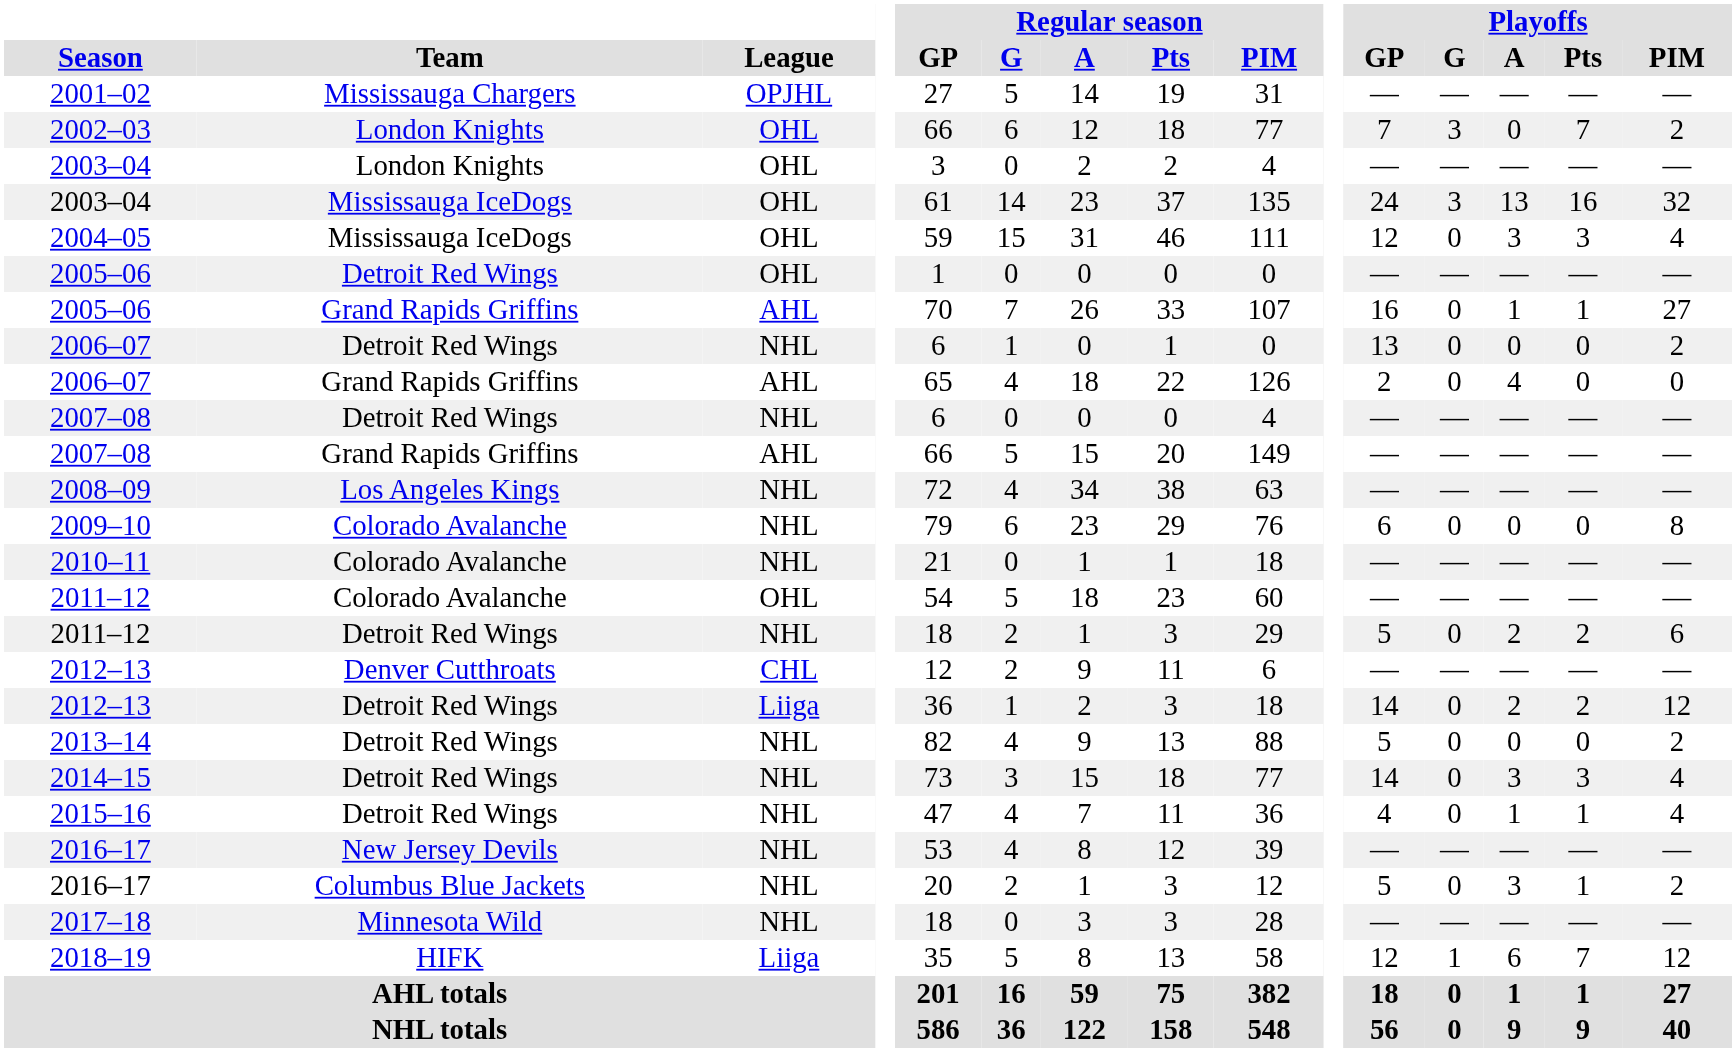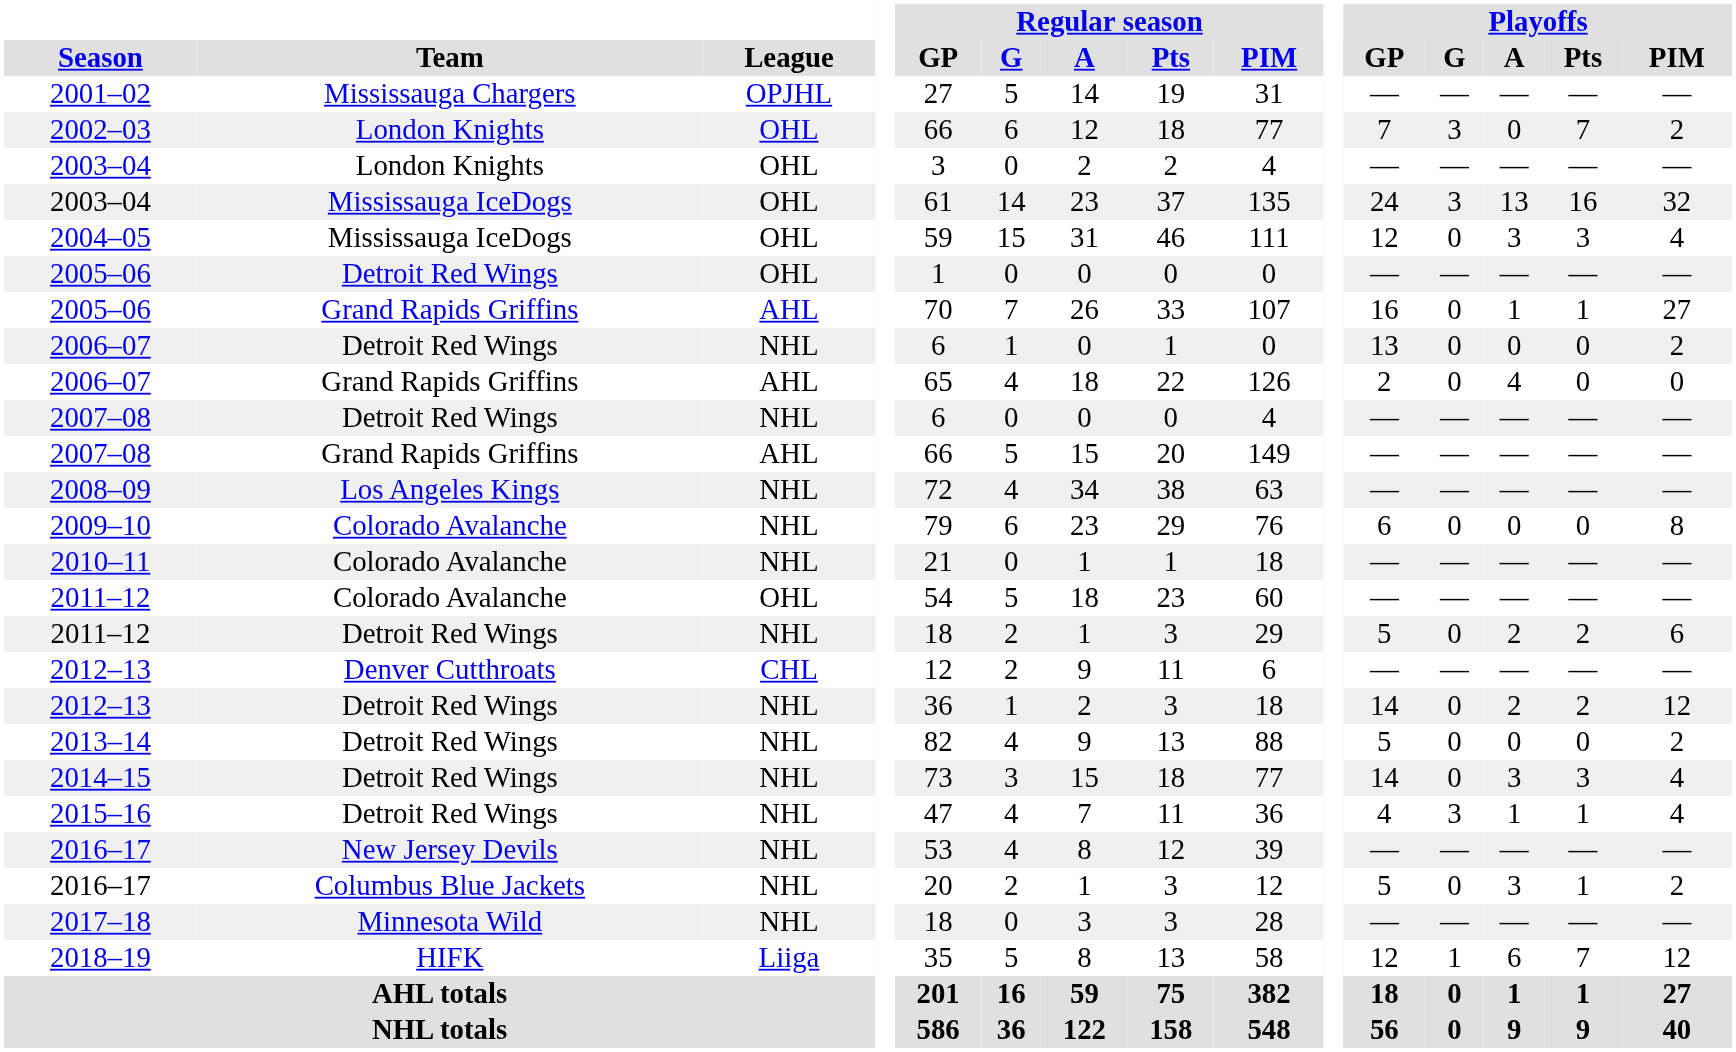 <table border="0" cellpadding="1" cellspacing="0" style="text-align:center; width:60em">
 <tr bgcolor="#e0e0e0">
 <th colspan="3" bgcolor="#ffffff"> </th>
 <th rowspan="99" bgcolor="#ffffff"> </th>
 <th colspan="5"><a href='#'>Regular season</a></th>
 <th rowspan="99" bgcolor="#ffffff"> </th>
 <th colspan="5"><a href='#'>Playoffs</a></th>
 </tr>
 <tr bgcolor="#e0e0e0">
 <th><a href='#'>Season</a></th>
 <th>Team</th>
 <th>League</th>
 <th>GP</th>
 <th><a href='#'>G</a></th>
 <th><a href='#'>A</a></th>
 <th><a href='#'>Pts</a></th>
 <th><a href='#'>PIM</a></th>
 <th>GP</th>
 <th>G</th>
 <th>A</th>
 <th>Pts</th>
 <th>PIM</th>
 </tr>
 <tr>
 <td><a href='#'>2001–02</a></td>
 <td><a href='#'>Mississauga Chargers</a></td>
 <td><a href='#'>OPJHL</a></td>
 <td>27</td>
 <td>5</td>
 <td>14</td>
 <td>19</td>
 <td>31</td>
 <td>—</td>
 <td>—</td>
 <td>—</td>
 <td>—</td>
 <td>—</td>
 </tr>
 <tr bgcolor="#f0f0f0">
 <td><a href='#'>2002–03</a></td>
 <td><a href='#'>London Knights</a></td>
 <td><a href='#'>OHL</a></td>
 <td>66</td>
 <td>6</td>
 <td>12</td>
 <td>18</td>
 <td>77</td>
 <td>7</td>
 <td>3</td>
 <td>0</td>
 <td>7</td>
 <td>2</td>
 </tr>
 <tr>
 <td><a href='#'>2003–04</a></td>
 <td>London Knights</td>
 <td>OHL</td>
 <td>3</td>
 <td>0</td>
 <td>2</td>
 <td>2</td>
 <td>4</td>
 <td>—</td>
 <td>—</td>
 <td>—</td>
 <td>—</td>
 <td>—</td>
 </tr>
 <tr bgcolor="#f0f0f0">
 <td>2003–04</td>
 <td><a href='#'>Mississauga IceDogs</a></td>
 <td>OHL</td>
 <td>61</td>
 <td>14</td>
 <td>23</td>
 <td>37</td>
 <td>135</td>
 <td>24</td>
 <td>3</td>
 <td>13</td>
 <td>16</td>
 <td>32</td>
 </tr>
 <tr>
 <td><a href='#'>2004–05</a></td>
 <td>Mississauga IceDogs</td>
 <td>OHL</td>
 <td>59</td>
 <td>15</td>
 <td>31</td>
 <td>46</td>
 <td>111</td>
 <td>12</td>
 <td>0</td>
 <td>3</td>
 <td>3</td>
 <td>4</td>
 </tr>
 <tr bgcolor="#f0f0f0">
 <td><a href='#'>2005–06</a></td>
 <td><a href='#'>Detroit Red Wings</a></td>
 <td>OHL</td>
 <td>1</td>
 <td>0</td>
 <td>0</td>
 <td>0</td>
 <td>0</td>
 <td>—</td>
 <td>—</td>
 <td>—</td>
 <td>—</td>
 <td>—</td>
 </tr>
 <tr>
 <td><a href='#'>2005–06</a></td>
 <td><a href='#'>Grand Rapids Griffins</a></td>
 <td><a href='#'>AHL</a></td>
 <td>70</td>
 <td>7</td>
 <td>26</td>
 <td>33</td>
 <td>107</td>
 <td>16</td>
 <td>0</td>
 <td>1</td>
 <td>1</td>
 <td>27</td>
 </tr>
 <tr bgcolor="#f0f0f0">
 <td><a href='#'>2006–07</a></td>
 <td>Detroit Red Wings</td>
 <td>NHL</td>
 <td>6</td>
 <td>1</td>
 <td>0</td>
 <td>1</td>
 <td>0</td>
 <td>13</td>
 <td>0</td>
 <td>0</td>
 <td>0</td>
 <td>2</td>
 </tr>
 <tr>
 <td><a href='#'>2006–07</a></td>
 <td>Grand Rapids Griffins</td>
 <td>AHL</td>
 <td>65</td>
 <td>4</td>
 <td>18</td>
 <td>22</td>
 <td>126</td>
 <td>2</td>
 <td>0</td>
 <td>4</td>
 <td>0</td>
 <td>0</td>
 </tr>
 <tr bgcolor="#f0f0f0">
 <td><a href='#'>2007–08</a></td>
 <td>Detroit Red Wings</td>
 <td>NHL</td>
 <td>6</td>
 <td>0</td>
 <td>0</td>
 <td>0</td>
 <td>4</td>
 <td>—</td>
 <td>—</td>
 <td>—</td>
 <td>—</td>
 <td>—</td>
 </tr>
 <tr>
 <td><a href='#'>2007–08</a></td>
 <td>Grand Rapids Griffins</td>
 <td>AHL</td>
 <td>66</td>
 <td>5</td>
 <td>15</td>
 <td>20</td>
 <td>149</td>
 <td>—</td>
 <td>—</td>
 <td>—</td>
 <td>—</td>
 <td>—</td>
 </tr>
 <tr bgcolor="#f0f0f0">
 <td><a href='#'>2008–09</a></td>
 <td><a href='#'>Los Angeles Kings</a></td>
 <td>NHL</td>
 <td>72</td>
 <td>4</td>
 <td>34</td>
 <td>38</td>
 <td>63</td>
 <td>—</td>
 <td>—</td>
 <td>—</td>
 <td>—</td>
 <td>—</td>
 </tr>
 <tr>
 <td><a href='#'>2009–10</a></td>
 <td><a href='#'>Colorado Avalanche</a></td>
 <td>NHL</td>
 <td>79</td>
 <td>6</td>
 <td>23</td>
 <td>29</td>
 <td>76</td>
 <td>6</td>
 <td>0</td>
 <td>0</td>
 <td>0</td>
 <td>8</td>
 </tr>
 <tr bgcolor="#f0f0f0">
 <td><a href='#'>2010–11</a></td>
 <td>Colorado Avalanche</td>
 <td>NHL</td>
 <td>21</td>
 <td>0</td>
 <td>1</td>
 <td>1</td>
 <td>18</td>
 <td>—</td>
 <td>—</td>
 <td>—</td>
 <td>—</td>
 <td>—</td>
 </tr>
 <tr>
 <td><a href='#'>2011–12</a></td>
 <td>Colorado Avalanche</td>
 <td>OHL</td>
 <td>54</td>
 <td>5</td>
 <td>18</td>
 <td>23</td>
 <td>60</td>
 <td>—</td>
 <td>—</td>
 <td>—</td>
 <td>—</td>
 <td>—</td>
 </tr>
 <tr bgcolor="#f0f0f0">
 <td>2011–12</td>
 <td>Detroit Red Wings</td>
 <td>NHL</td>
 <td>18</td>
 <td>2</td>
 <td>1</td>
 <td>3</td>
 <td>29</td>
 <td>5</td>
 <td>0</td>
 <td>2</td>
 <td>2</td>
 <td>6</td>
 </tr>
 <tr>
 <td><a href='#'>2012–13</a></td>
 <td><a href='#'>Denver Cutthroats</a></td>
 <td><a href='#'>CHL</a></td>
 <td>12</td>
 <td>2</td>
 <td>9</td>
 <td>11</td>
 <td>6</td>
 <td>—</td>
 <td>—</td>
 <td>—</td>
 <td>—</td>
 <td>—</td>
 </tr>
 <tr bgcolor="#f0f0f0">
 <td><a href='#'>2012–13</a></td>
 <td>Detroit Red Wings</td>
-<td><a href='#'>Liiga</a></td>
+<td>NHL</td>
 <td>36</td>
 <td>1</td>
 <td>2</td>
 <td>3</td>
 <td>18</td>
 <td>14</td>
 <td>0</td>
 <td>2</td>
 <td>2</td>
 <td>12</td>
 </tr>
 <tr>
 <td><a href='#'>2013–14</a></td>
 <td>Detroit Red Wings</td>
 <td>NHL</td>
 <td>82</td>
 <td>4</td>
 <td>9</td>
 <td>13</td>
 <td>88</td>
 <td>5</td>
 <td>0</td>
 <td>0</td>
 <td>0</td>
 <td>2</td>
 </tr>
 <tr bgcolor="#f0f0f0">
 <td><a href='#'>2014–15</a></td>
 <td>Detroit Red Wings</td>
 <td>NHL</td>
 <td>73</td>
 <td>3</td>
 <td>15</td>
 <td>18</td>
 <td>77</td>
 <td>14</td>
 <td>0</td>
 <td>3</td>
 <td>3</td>
 <td>4</td>
 </tr>
 <tr>
 <td><a href='#'>2015–16</a></td>
 <td>Detroit Red Wings</td>
 <td>NHL</td>
 <td>47</td>
 <td>4</td>
 <td>7</td>
 <td>11</td>
 <td>36</td>
 <td>4</td>
-<td>0</td>
+<td>3</td>
 <td>1</td>
 <td>1</td>
 <td>4</td>
 </tr>
 <tr bgcolor="#f0f0f0">
 <td><a href='#'>2016–17</a></td>
 <td><a href='#'>New Jersey Devils</a></td>
 <td>NHL</td>
 <td>53</td>
 <td>4</td>
 <td>8</td>
 <td>12</td>
 <td>39</td>
 <td>—</td>
 <td>—</td>
 <td>—</td>
 <td>—</td>
 <td>—</td>
 </tr>
 <tr>
 <td>2016–17</td>
 <td><a href='#'>Columbus Blue Jackets</a></td>
 <td>NHL</td>
 <td>20</td>
 <td>2</td>
 <td>1</td>
 <td>3</td>
 <td>12</td>
 <td>5</td>
 <td>0</td>
 <td>3</td>
 <td>1</td>
 <td>2</td>
 </tr>
 <tr bgcolor="#f0f0f0">
 <td><a href='#'>2017–18</a></td>
 <td><a href='#'>Minnesota Wild</a></td>
 <td>NHL</td>
 <td>18</td>
 <td>0</td>
 <td>3</td>
 <td>3</td>
 <td>28</td>
 <td>—</td>
 <td>—</td>
 <td>—</td>
 <td>—</td>
 <td>—</td>
 </tr>
 <tr>
 <td><a href='#'>2018–19</a></td>
 <td><a href='#'>HIFK</a></td>
 <td><a href='#'>Liiga</a></td>
 <td>35</td>
 <td>5</td>
 <td>8</td>
 <td>13</td>
 <td>58</td>
 <td>12</td>
 <td>1</td>
 <td>6</td>
 <td>7</td>
 <td>12</td>
 </tr>
 <tr bgcolor="#e0e0e0">
 <th colspan="3">AHL totals</th>
 <th>201</th>
 <th>16</th>
 <th>59</th>
 <th>75</th>
 <th>382</th>
 <th>18</th>
 <th>0</th>
 <th>1</th>
 <th>1</th>
 <th>27</th>
 </tr>
 <tr bgcolor="#e0e0e0">
 <th colspan="3">NHL totals</th>
 <th>586</th>
 <th>36</th>
 <th>122</th>
 <th>158</th>
 <th>548</th>
 <th>56</th>
 <th>0</th>
 <th>9</th>
 <th>9</th>
 <th>40</th>
 </tr>
 </table>
